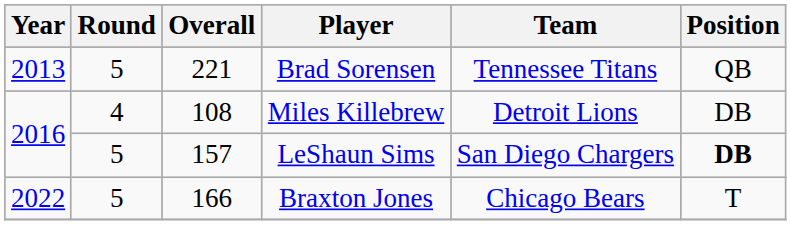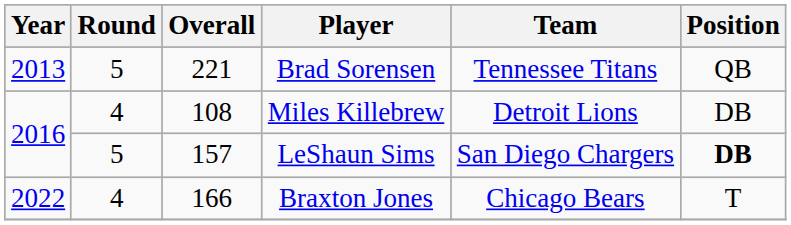 <table class="wikitable sortable" style="text-align: center;">
 <tr>
 <th>Year</th>
 <th>Round</th>
 <th>Overall</th>
 <th>Player</th>
 <th>Team</th>
 <th>Position</th>
 </tr>
 <tr>
 <td><a href='#'>2013</a></td>
 <td>5</td>
 <td>221</td>
 <td><a href='#'>Brad Sorensen</a></td>
 <td><a href='#'>Tennessee Titans</a></td>
 <td>QB</td>
 </tr>
 <tr>
 <td rowspan="2"><a href='#'>2016</a></td>
 <td>4</td>
 <td>108</td>
 <td><a href='#'>Miles Killebrew</a></td>
 <td><a href='#'>Detroit Lions</a></td>
 <td>DB</td>
 </tr>
 <tr>
 <td>5</td>
 <td>157</td>
 <td><a href='#'>LeShaun Sims</a></td>
 <td><a href='#'>San Diego Chargers</a></td>
 <td><strong>DB</strong></td>
 </tr>
 <tr>
 <td><a href='#'>2022</a></td>
-<td>5</td>
+<td>4</td>
 <td>166</td>
 <td><a href='#'>Braxton Jones</a></td>
 <td><a href='#'>Chicago Bears</a></td>
 <td>T</td>
 </tr>
 <tr>
 </tr>
 </table>
